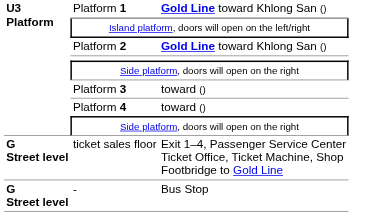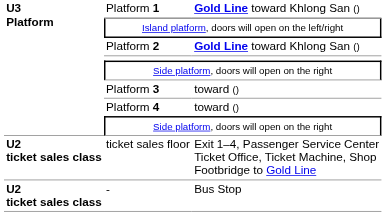 <table table border=0 cellspacing=0 cellpadding=3>
 <tr>
 <td style = "border-bottom:solid 1px gray;" rowspan=8 valign=top><strong>U3<br>Platform<br></strong></td>
 <td style = "border-bottom:solid 1px gray;">Platform <span><strong>1</strong></span></td>
 <td style = "border-bottom:solid 1px gray;"><a href='#'><span><span><strong>Gold Line</strong></span></span></a> toward Khlong San <small>()</small></td>
 </tr>
 <tr>
 <td style = "border-top:solid 1px gray;border-right:solid 2px black;border-left:solid 2px black;border-bottom:solid 2px black;text-align:center;" colspan=2><small><a href='#'>Island platform</a>, doors will open on the left/right</small></td>
 </tr>
 <tr>
 <td style = "border-bottom:solid 1px gray;">Platform <span><strong>2</strong></span></td>
 <td style = "border-bottom:solid 1px gray;"><a href='#'><span><span><strong>Gold Line</strong></span></span></a> toward Khlong San <small>()</small></td>
 </tr>
 <tr>
 <td style = "text-align:center;" colspan=2></td>
 </tr>
 <tr>
 <td style = "border-top:solid 2px black;border-right:solid 2px black;border-left:solid 2px black;border-bottom:solid 1px gray;text-align:center;" colspan=2><small><a href='#'>Side platform</a>, doors will open on the right</small></td>
 </tr>
 <tr>
 <td style = "border-bottom:solid 1px gray;">Platform <span><strong>3</strong></span></td>
 <td style = "border-bottom:solid 1px gray;"> toward  <small>()</small></td>
 </tr>
 <tr>
 <td>Platform <span><strong>4</strong></span></td>
 <td> toward  <small>()</small></td>
 </tr>
 <tr>
 <td style = "border-top:solid 2px black;border-right:solid 2px black;border-left:solid 2px black;border-bottom:solid 1px gray;text-align:center;" colspan=2><small><a href='#'>Side platform</a>, doors will open on the right</small></td>
 </tr>
 <tr>
-<td style = "border-bottom:solid 1px gray;" rowspan=1 valign=top><strong>G<br>Street level<br></strong></td>
+<td style = "border-bottom:solid 1px gray;" rowspan=1 valign=top><strong>U2<br>ticket sales class<br></strong></td>
 <td style = "border-bottom:solid 1px gray;" valign=top>ticket sales floor</td>
 <td style = "border-bottom:solid 1px gray;" valign=top>Exit 1–4, Passenger Service Center<br>Ticket Office, Ticket Machine, Shop<br>Footbridge to <a href='#'>Gold Line</a></td>
 </tr>
 <tr>
-<td style = "border-bottom:solid 1px gray;" rowspan=1 valign=top><strong>G<br>Street level<br></strong></td>
+<td style = "border-bottom:solid 1px gray;" rowspan=1 valign=top><strong>U2<br>ticket sales class<br></strong></td>
 <td style = "border-bottom:solid 1px gray;" valign=top>-</td>
 <td style = "border-bottom:solid 1px gray;" valign=top>Bus Stop</td>
 </tr>
 </table>
